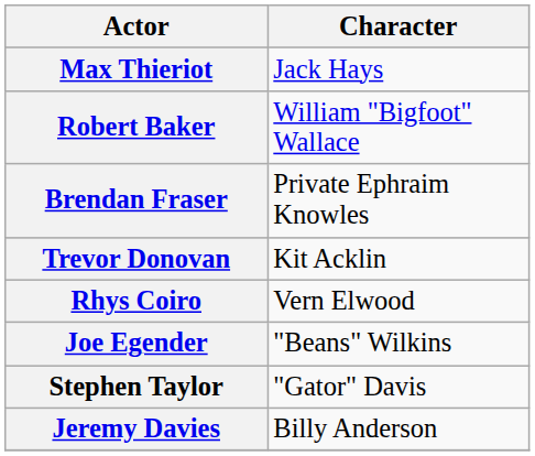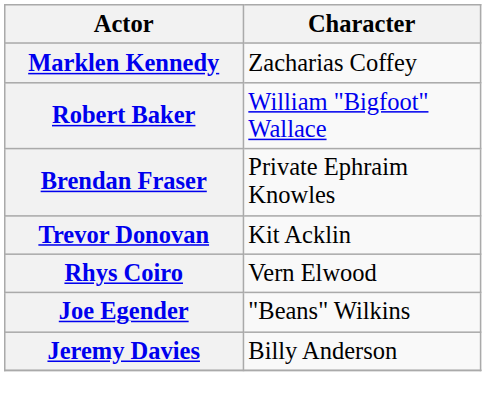 <table class="wikitable plainrowheaders sortable" style="width:50%;">
 <tr>
 <th style="width:35%;">Actor</th>
 <th style="width:35%;">Character</th>
 </tr>
 <tr>
-<th scope="row"><a href='#'>Max Thieriot</a></th>
-<td><a href='#'>Jack Hays</a></td>
+<th scope="row"><a href='#'>Marklen Kennedy</a></th>
+<td>Zacharias Coffey</td>
 </tr>
 <tr>
 <th scope="row"><a href='#'>Robert Baker</a></th>
 <td><a href='#'>William "Bigfoot" Wallace</a></td>
 </tr>
 <tr>
 <th scope="row"><a href='#'>Brendan Fraser</a></th>
 <td>Private Ephraim Knowles</td>
 </tr>
 <tr>
 <th scope="row"><a href='#'>Trevor Donovan</a></th>
 <td>Kit Acklin</td>
 </tr>
 <tr>
 <th scope="row"><a href='#'>Rhys Coiro</a></th>
 <td>Vern Elwood</td>
 </tr>
 <tr>
 <th scope="row"><a href='#'>Joe Egender</a></th>
 <td>"Beans" Wilkins</td>
 </tr>
 <tr>
-<th scope="row">Stephen Taylor</th>
-<td>"Gator" Davis</td>
-</tr>
-<tr>
 <th scope="row"><a href='#'>Jeremy Davies</a></th>
 <td>Billy Anderson</td>
 </tr>
 <tr>
 </tr>
 </table>
